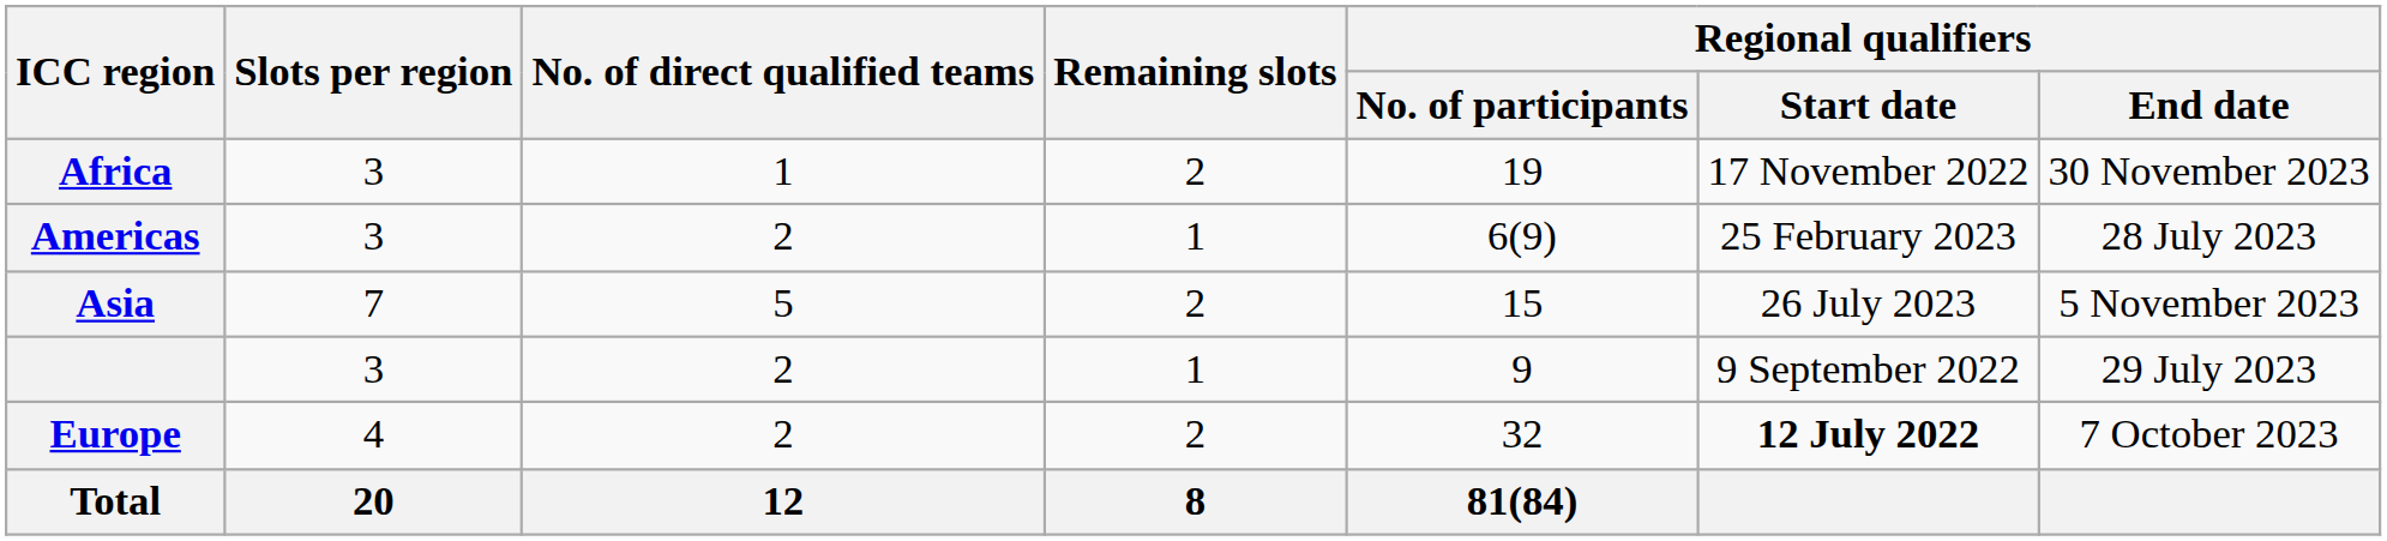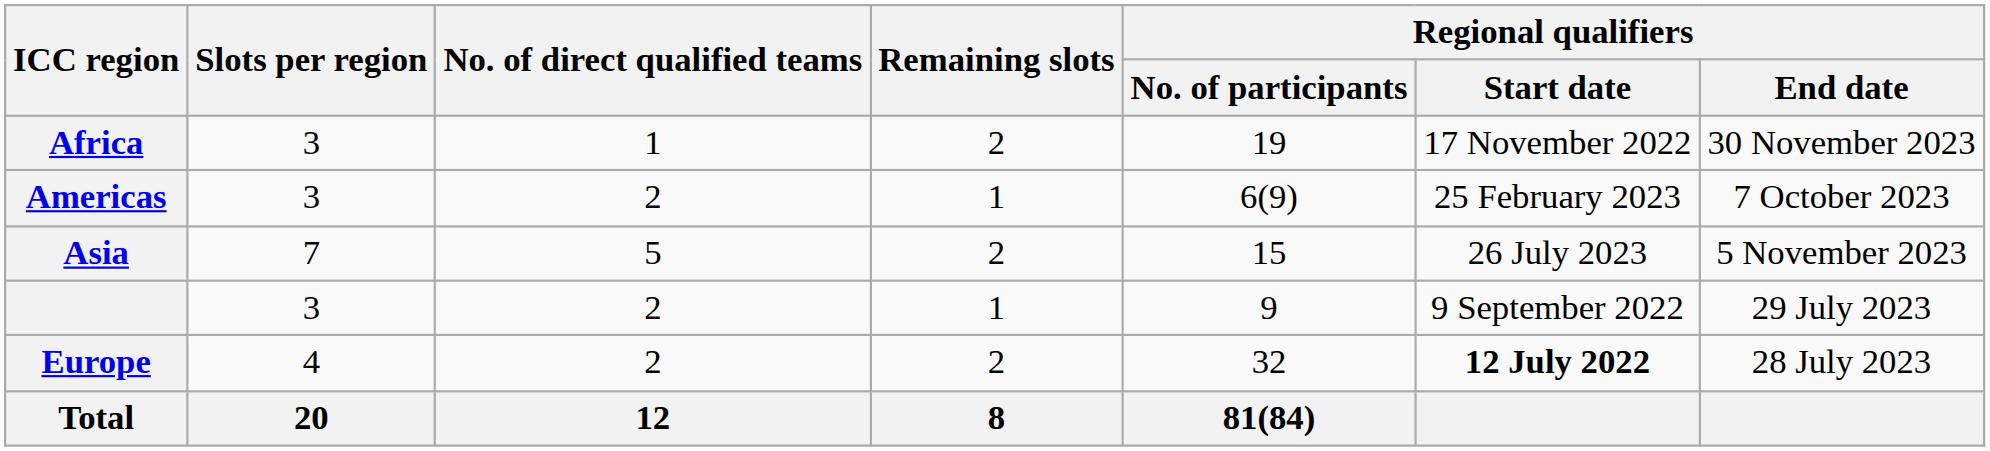 <table class="wikitable sortable" style="text-align:center;">
 <tr>
 <th scope="col" rowspan="2">ICC region</th>
 <th scope="col" rowspan="2">Slots per region</th>
 <th scope="col" rowspan="2">No. of direct qualified teams</th>
 <th scope="col" rowspan="2">Remaining slots</th>
 <th scope="colgroup" colspan="3">Regional qualifiers</th>
 </tr>
 <tr>
 <th scope="col">No. of participants</th>
 <th scope="col">Start date</th>
 <th scope="col">End date</th>
 </tr>
 <tr>
 <th scope="row"><a href='#'>Africa</a></th>
 <td>3</td>
 <td>1</td>
 <td>2</td>
 <td>19</td>
 <td>17 November 2022</td>
 <td>30 November 2023</td>
 </tr>
 <tr>
 <th scope="row"><a href='#'>Americas</a></th>
 <td>3</td>
 <td>2</td>
 <td>1</td>
 <td>6(9)</td>
 <td>25 February 2023</td>
-<td>28 July 2023</td>
+<td>7 October 2023</td>
 </tr>
 <tr>
 <th scope="row"><a href='#'>Asia</a></th>
 <td>7</td>
 <td>5</td>
 <td>2</td>
 <td>15</td>
 <td>26 July 2023</td>
 <td>5 November 2023</td>
 </tr>
 <tr>
 <th scope="row"><a href='#'></a></th>
 <td>3</td>
 <td>2</td>
 <td>1</td>
 <td>9</td>
 <td>9 September 2022</td>
 <td>29 July 2023</td>
 </tr>
 <tr>
 <th scope="row"><a href='#'>Europe</a></th>
 <td>4</td>
 <td>2</td>
 <td>2</td>
 <td>32</td>
 <td><strong>12 July 2022</strong></td>
-<td>7 October 2023</td>
+<td>28 July 2023</td>
 </tr>
 <tr class=sortbottom>
 <th>Total</th>
 <th>20</th>
 <th>12</th>
 <th>8</th>
 <th>81(84)</th>
 <th></th>
 <th></th>
 </tr>
 </table>
